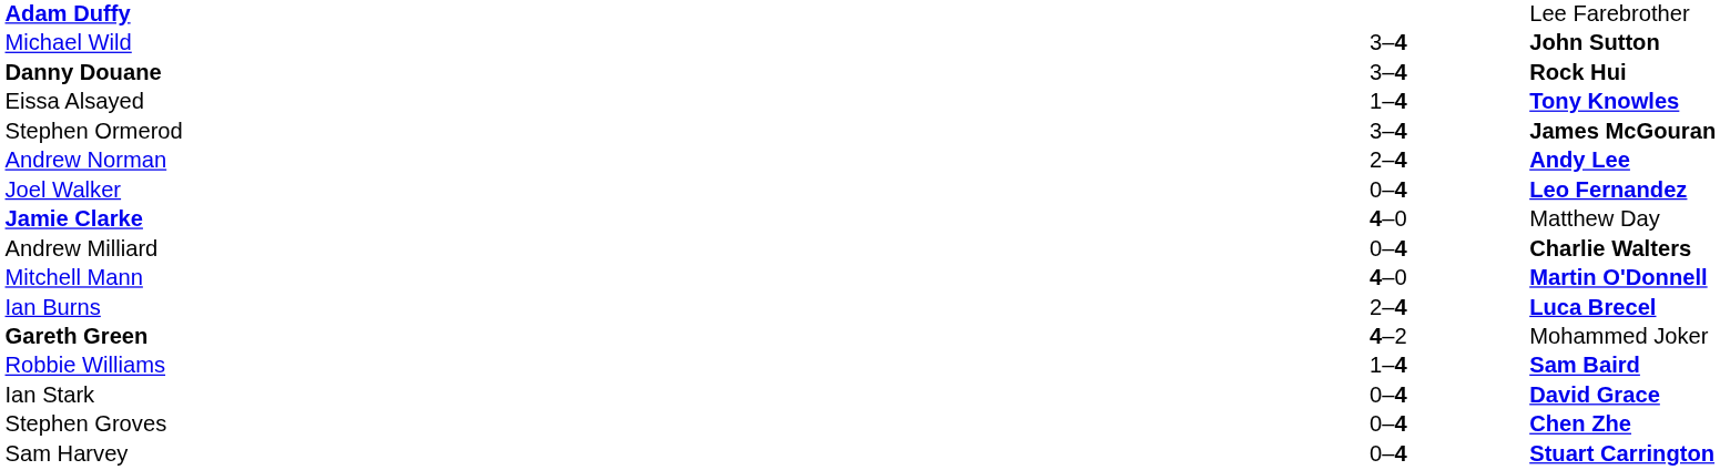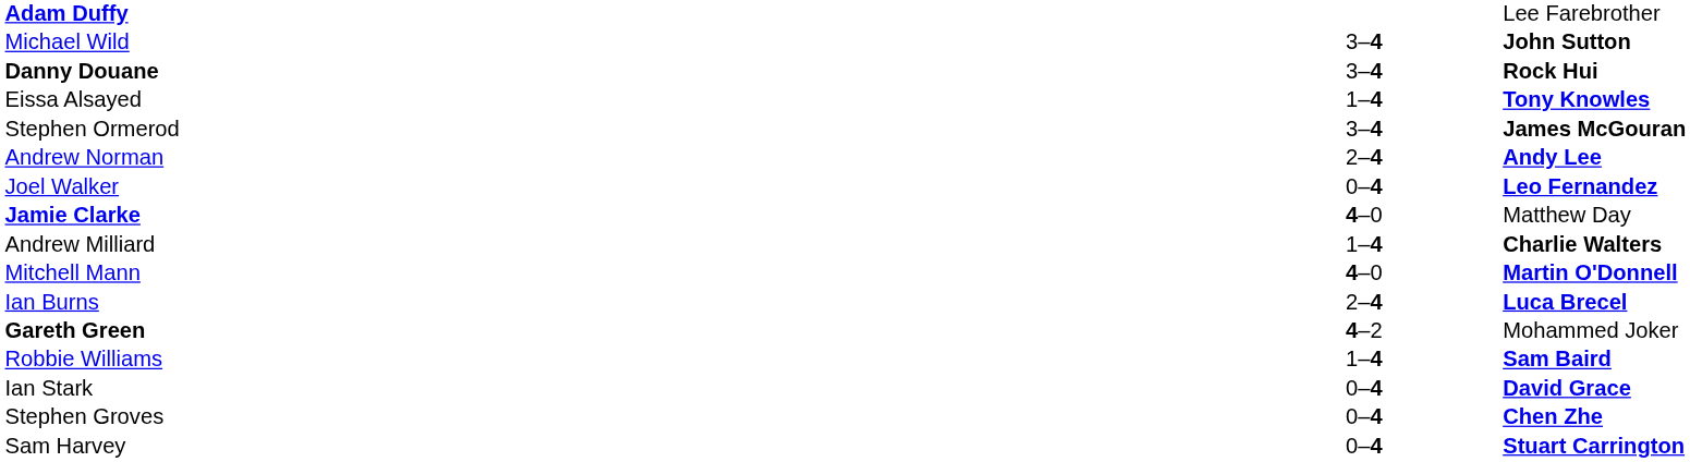 <table width="100%" cellspacing="1">
 <tr>
 <th width=45%></th>
 <th width=10%></th>
 <th width=45%></th>
 </tr>
 <tr>
 <td> <strong><a href='#'>Adam Duffy</a></strong></td>
 <td align="center"></td>
 <td> Lee Farebrother</td>
 </tr>
 <tr>
 <td> <a href='#'>Michael Wild</a></td>
 <td align="center">3–<strong>4</strong></td>
 <td> <strong>John Sutton</strong></td>
 </tr>
 <tr>
 <td> <strong>Danny Douane</strong></td>
 <td align="center">3–<strong>4</strong></td>
 <td><strong> Rock Hui</strong></td>
 </tr>
 <tr>
 <td> Eissa Alsayed</td>
 <td align="center">1–<strong>4</strong></td>
 <td> <strong><a href='#'>Tony Knowles</a></strong></td>
 </tr>
 <tr>
 <td> Stephen Ormerod</td>
 <td align="center">3–<strong>4</strong></td>
 <td> <strong>James McGouran</strong></td>
 </tr>
 <tr>
 <td> <a href='#'>Andrew Norman</a></td>
 <td align="center">2–<strong>4</strong></td>
 <td> <strong><a href='#'>Andy Lee</a></strong></td>
 </tr>
 <tr>
 <td> <a href='#'>Joel Walker</a></td>
 <td align="center">0–<strong>4</strong></td>
 <td> <strong><a href='#'>Leo Fernandez</a></strong></td>
 </tr>
 <tr>
 <td> <strong><a href='#'>Jamie Clarke</a></strong></td>
 <td align="center"><strong>4</strong>–0</td>
 <td> Matthew Day</td>
 </tr>
 <tr>
 <td> Andrew Milliard</td>
-<td align="center">0–<strong>4</strong></td>
+<td align="center">1–<strong>4</strong></td>
 <td> <strong>Charlie Walters</strong></td>
 </tr>
 <tr>
 <td> <a href='#'>Mitchell Mann</a></td>
 <td align="center"><strong>4</strong>–0</td>
 <td> <strong><a href='#'>Martin O'Donnell</a></strong></td>
 </tr>
 <tr>
 <td> <a href='#'>Ian Burns</a></td>
 <td align="center">2–<strong>4</strong></td>
 <td> <strong><a href='#'>Luca Brecel</a></strong></td>
 </tr>
 <tr>
 <td> <strong>Gareth Green</strong></td>
 <td align="center"><strong>4</strong>–2</td>
 <td> Mohammed Joker</td>
 </tr>
 <tr>
 <td> <a href='#'>Robbie Williams</a></td>
 <td align="center">1–<strong>4</strong></td>
 <td> <strong><a href='#'>Sam Baird</a></strong></td>
 </tr>
 <tr>
 <td> Ian Stark</td>
 <td align="center">0–<strong>4</strong></td>
 <td> <strong><a href='#'>David Grace</a></strong></td>
 </tr>
 <tr>
 <td> Stephen Groves</td>
 <td align="center">0–<strong>4</strong></td>
 <td> <strong><a href='#'>Chen Zhe</a></strong></td>
 </tr>
 <tr>
 <td> Sam Harvey</td>
 <td align="center">0–<strong>4</strong></td>
 <td> <strong><a href='#'>Stuart Carrington</a></strong></td>
 </tr>
 </table>
